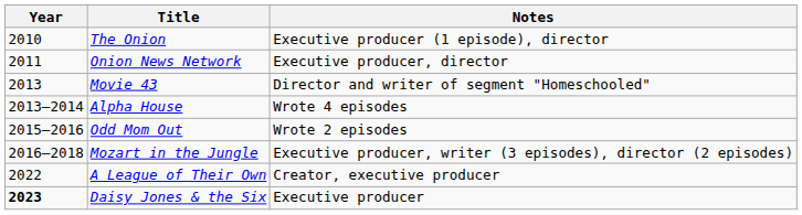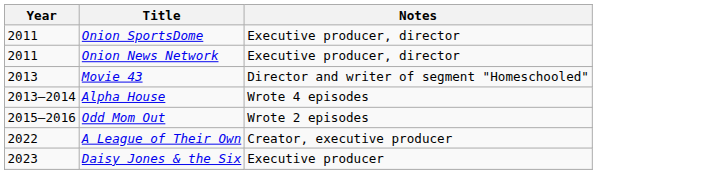 <table class="wikitable sortable">
 <tr>
 <th>Year</th>
 <th>Title</th>
 <th>Notes</th>
 </tr>
 <tr>
-<td>2010</td>
-<td><em><a href='#'>The Onion</a></em></td>
-<td>Executive producer (1 episode), director</td>
+<td>2011</td>
+<td><em><a href='#'>Onion SportsDome</a></em></td>
+<td>Executive producer, director</td>
 </tr>
 <tr>
 <td>2011</td>
 <td><em><a href='#'>Onion News Network</a></em></td>
 <td>Executive producer, director</td>
 </tr>
 <tr>
 <td>2013</td>
 <td><em><a href='#'>Movie 43</a></em></td>
 <td>Director and writer of segment "Homeschooled"</td>
 </tr>
 <tr>
 <td>2013–2014</td>
 <td><em><a href='#'>Alpha House</a></em></td>
 <td>Wrote 4 episodes</td>
 </tr>
 <tr>
 <td>2015–2016</td>
 <td><em><a href='#'>Odd Mom Out</a></em></td>
 <td>Wrote 2 episodes</td>
 </tr>
 <tr>
-<td>2016–2018</td>
-<td><em><a href='#'>Mozart in the Jungle</a></em></td>
-<td>Executive producer, writer (3 episodes), director (2 episodes)</td>
-</tr>
-<tr>
 <td>2022</td>
 <td><a href='#'><em>A League of Their Own</em></a></td>
 <td>Creator, executive producer</td>
 </tr>
 <tr>
-<td><strong>2023</strong></td>
+<td>2023</td>
 <td><em><a href='#'>Daisy Jones & the Six</a></em></td>
 <td>Executive producer</td>
 </tr>
 </table>
